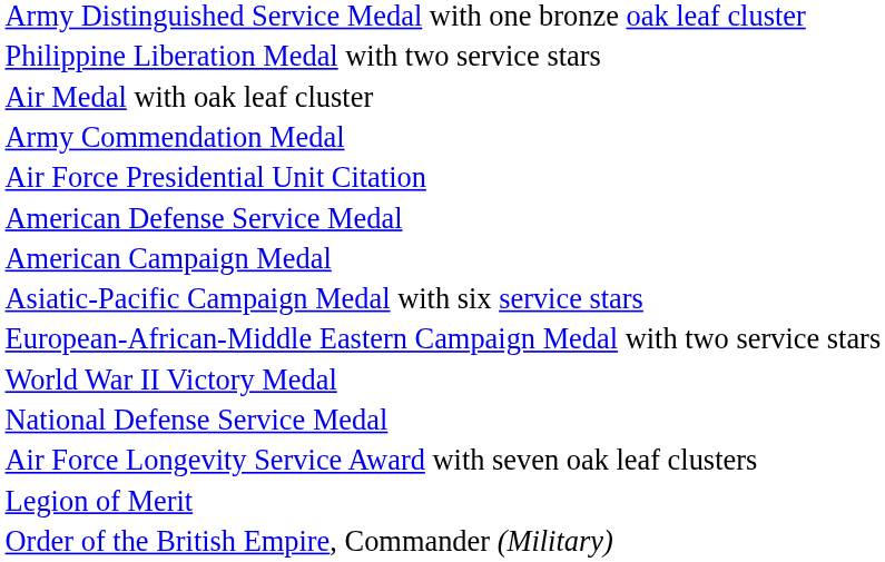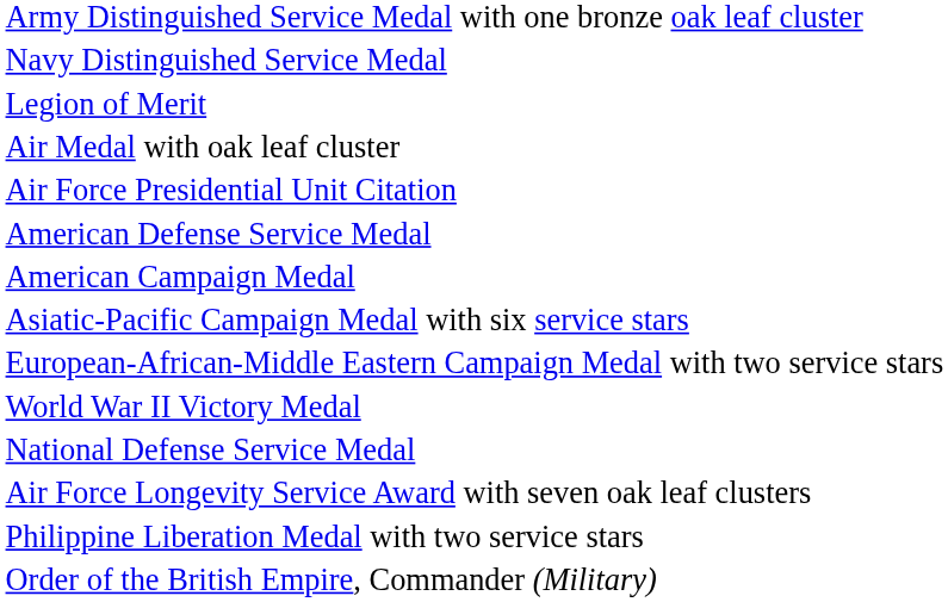 <table>
 <tr>
 <td></td>
 <td><a href='#'>Army Distinguished Service Medal</a> with one bronze <a href='#'>oak leaf cluster</a></td>
 </tr>
 <tr>
 <td></td>
-<td><a href='#'>Philippine Liberation Medal</a> with two service stars</td>
+<td><a href='#'>Navy Distinguished Service Medal</a></td>
+</tr>
+<tr>
+<td></td>
+<td><a href='#'>Legion of Merit</a></td>
 </tr>
 <tr>
 <td></td>
 <td><a href='#'>Air Medal</a> with oak leaf cluster</td>
-</tr>
-<tr>
-<td></td>
-<td><a href='#'>Army Commendation Medal</a></td>
 </tr>
 <tr>
 <td></td>
 <td><a href='#'>Air Force Presidential Unit Citation</a></td>
 </tr>
 <tr>
 <td></td>
 <td><a href='#'>American Defense Service Medal</a></td>
 </tr>
 <tr>
 <td></td>
 <td><a href='#'>American Campaign Medal</a></td>
 </tr>
 <tr>
 <td></td>
 <td><a href='#'>Asiatic-Pacific Campaign Medal</a> with six <a href='#'>service stars</a></td>
 </tr>
 <tr>
 <td></td>
 <td><a href='#'>European-African-Middle Eastern Campaign Medal</a> with two service stars</td>
 </tr>
 <tr>
 <td></td>
 <td><a href='#'>World War II Victory Medal</a></td>
 </tr>
 <tr>
 <td></td>
 <td><a href='#'>National Defense Service Medal</a></td>
 </tr>
 <tr>
 <td></td>
 <td><a href='#'>Air Force Longevity Service Award</a> with seven oak leaf clusters</td>
 </tr>
 <tr>
 <td></td>
-<td><a href='#'>Legion of Merit</a></td>
+<td><a href='#'>Philippine Liberation Medal</a> with two service stars</td>
 </tr>
 <tr>
 <td></td>
 <td><a href='#'>Order of the British Empire</a>, Commander <em>(Military)</em></td>
 </tr>
 </table>
